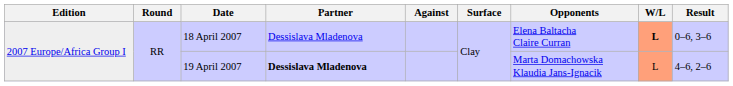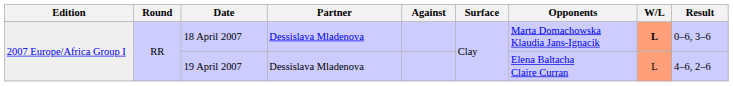 <table class="wikitable" style="font-size:95%;" width="1050">
 <tr>
 <th width=180>Edition</th>
 <th>Round</th>
 <th>Date</th>
 <th>Partner</th>
 <th>Against</th>
 <th>Surface</th>
 <th>Opponents</th>
 <th>W/L</th>
 <th>Result</th>
 </tr>
 <tr bgcolor="#CCCCFF">
 <td rowspan=2 bgcolor=#efefef><a href='#'>2007 Europe/Africa Group I</a></td>
 <td rowspan=2 align=center>RR</td>
 <td>18 April 2007</td>
 <td> <a href='#'>Dessislava Mladenova</a></td>
 <td></td>
 <td rowspan=2>Clay</td>
-<td> <a href='#'>Elena Baltacha</a> <br>  <a href='#'>Claire Curran</a></td>
+<td> <a href='#'>Marta Domachowska</a> <br>  <a href='#'>Klaudia Jans-Ignacik</a></td>
 <td bgcolor=#FFA07A align=center><strong>L</strong></td>
 <td>0–6, 3–6</td>
 </tr>
 <tr bgcolor="#CCCCFF">
 <td>19 April 2007</td>
-<td><strong> Dessislava Mladenova</strong></td>
+<td> Dessislava Mladenova</td>
 <td></td>
-<td> <a href='#'>Marta Domachowska</a> <br>  <a href='#'>Klaudia Jans-Ignacik</a></td>
+<td> <a href='#'>Elena Baltacha</a> <br>  <a href='#'>Claire Curran</a></td>
 <td bgcolor=#FFA07A align=center>L</td>
 <td>4–6, 2–6</td>
 </tr>
 </table>
